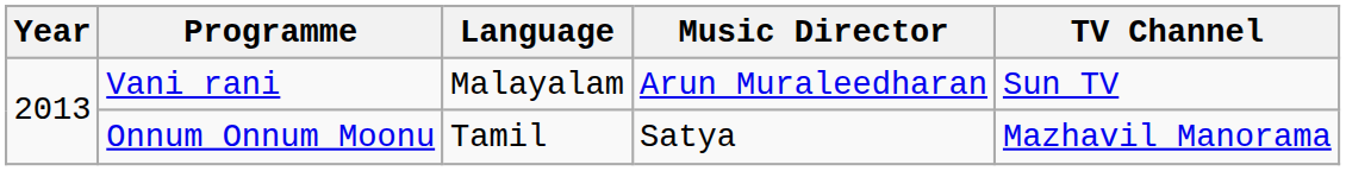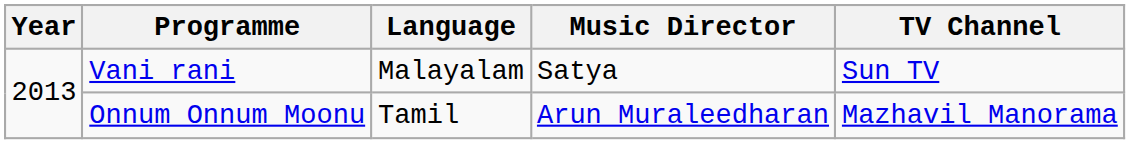 <table class="wikitable">
 <tr>
 <th>Year</th>
 <th>Programme</th>
 <th>Language</th>
 <th>Music Director</th>
 <th>TV Channel</th>
 </tr>
 <tr>
 <td rowspan="2">2013</td>
 <td><a href='#'>Vani rani</a></td>
 <td>Malayalam</td>
-<td><a href='#'>Arun Muraleedharan</a></td>
+<td>Satya</td>
 <td><a href='#'>Sun TV</a></td>
 </tr>
 <tr>
 <td><a href='#'>Onnum Onnum Moonu</a></td>
 <td>Tamil</td>
-<td>Satya</td>
+<td><a href='#'>Arun Muraleedharan</a></td>
 <td><a href='#'>Mazhavil Manorama</a></td>
 </tr>
 </table>
